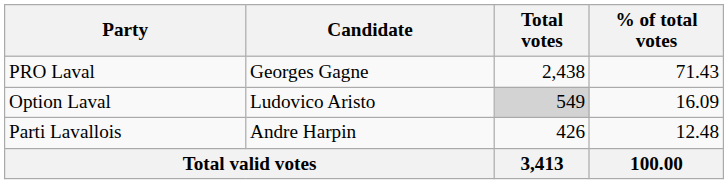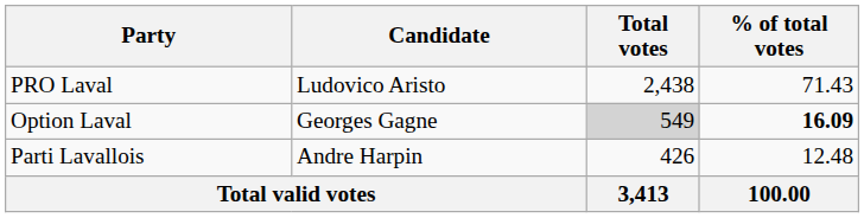 <table style="width:600px;" class="wikitable">
 <tr style="background-color:#E9E9E9">
 <th colspan="2" style="width: 200px">Party</th>
 <th colspan="1" style="width: 200px">Candidate</th>
 <th align="right">Total votes</th>
 <th align="right">% of total votes</th>
 </tr>
 <tr>
 <td colspan="2" align="left">PRO Laval</td>
-<td align="left">Georges Gagne</td>
+<td align="left">Ludovico Aristo</td>
 <td align="right">2,438</td>
 <td align="right">71.43</td>
 </tr>
 <tr>
 <td colspan="2" align="left">Option Laval</td>
-<td align="left">Ludovico Aristo</td>
+<td align="left">Georges Gagne</td>
 <td align="right" style="background: lightgrey;">549</td>
-<td align="right">16.09</td>
+<td align="right"><strong>16.09</strong></td>
 </tr>
 <tr>
 <td colspan="2" align="left">Parti Lavallois</td>
 <td align="left">Andre Harpin</td>
 <td align="right">426</td>
 <td align="right">12.48</td>
 </tr>
 <tr bgcolor="#EEEEEE">
 <th colspan="3"  align="left">Total valid votes</th>
 <th align="right">3,413</th>
 <th align="right">100.00</th>
 </tr>
 </table>
